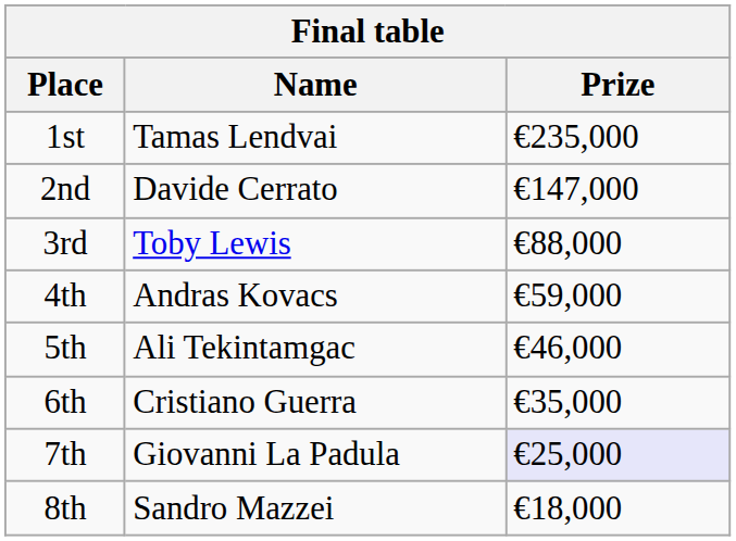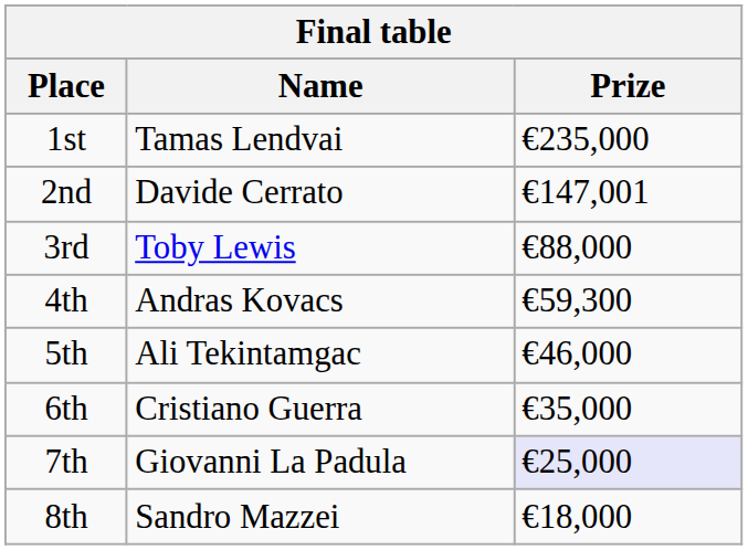 <table class="wikitable">
 <tr>
 <th colspan="3">Final table</th>
 </tr>
 <tr>
 <th style="width:50px;">Place</th>
 <th style="width:175px;">Name</th>
 <th style="width:100px;">Prize</th>
 </tr>
 <tr>
 <td style="text-align:center;">1st</td>
 <td> Tamas Lendvai</td>
 <td>€235,000</td>
 </tr>
 <tr>
 <td style="text-align:center;">2nd</td>
 <td> Davide Cerrato</td>
-<td>€147,000</td>
+<td>€147,001</td>
 </tr>
 <tr>
 <td style="text-align:center;">3rd</td>
 <td> <a href='#'>Toby Lewis</a></td>
 <td>€88,000</td>
 </tr>
 <tr>
 <td style="text-align:center;">4th</td>
 <td> Andras Kovacs</td>
-<td>€59,000</td>
+<td>€59,300</td>
 </tr>
 <tr>
 <td style="text-align:center;">5th</td>
 <td> Ali Tekintamgac</td>
 <td>€46,000</td>
 </tr>
 <tr>
 <td style="text-align:center;">6th</td>
 <td> Cristiano Guerra</td>
 <td>€35,000</td>
 </tr>
 <tr>
 <td style="text-align:center;">7th</td>
 <td> Giovanni La Padula</td>
 <td style="background: lavender;">€25,000</td>
 </tr>
 <tr>
 <td style="text-align:center;">8th</td>
 <td> Sandro Mazzei</td>
 <td>€18,000</td>
 </tr>
 </table>
